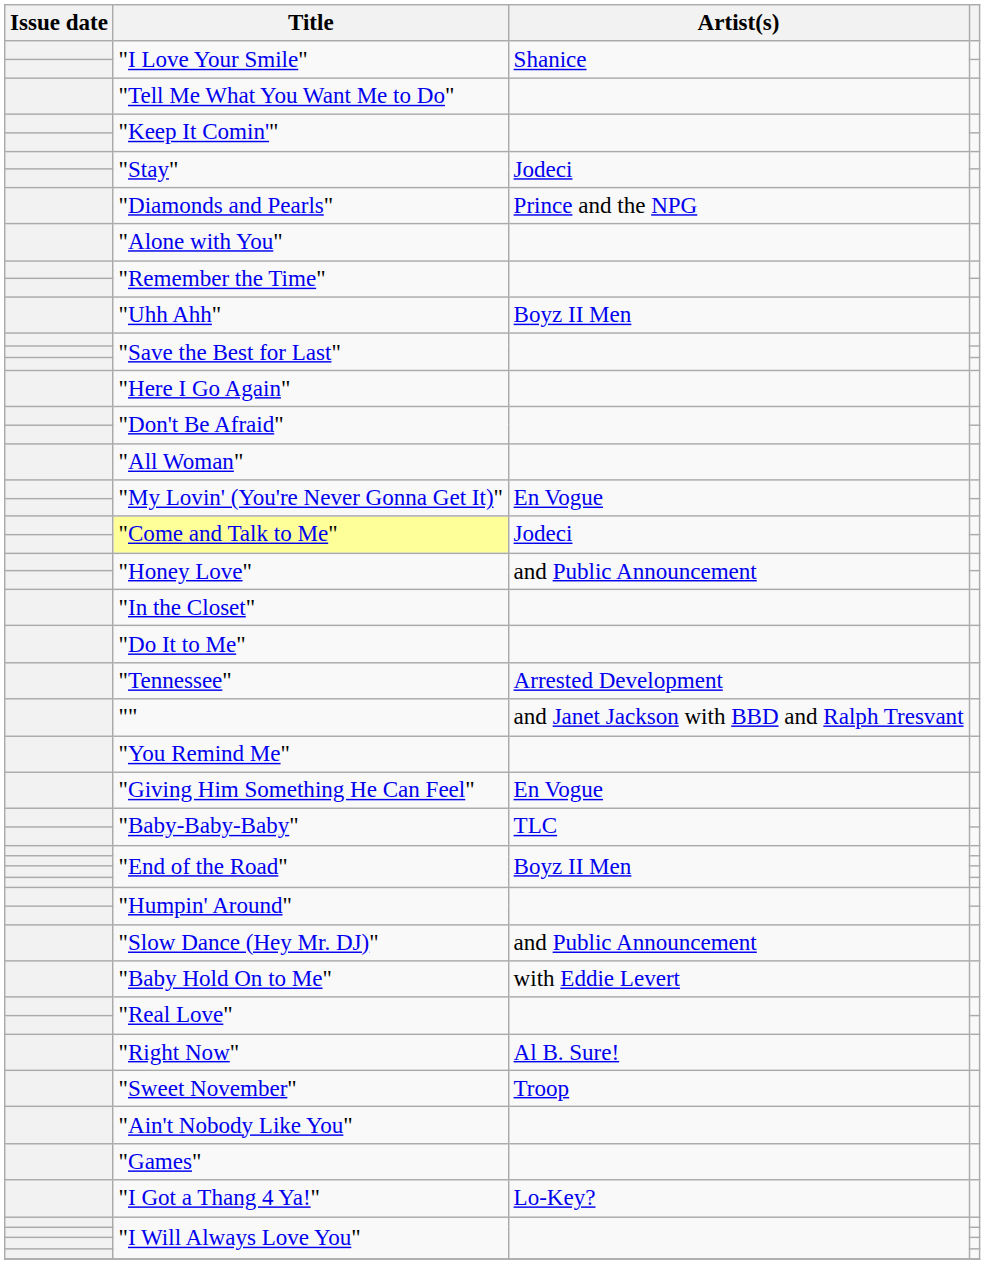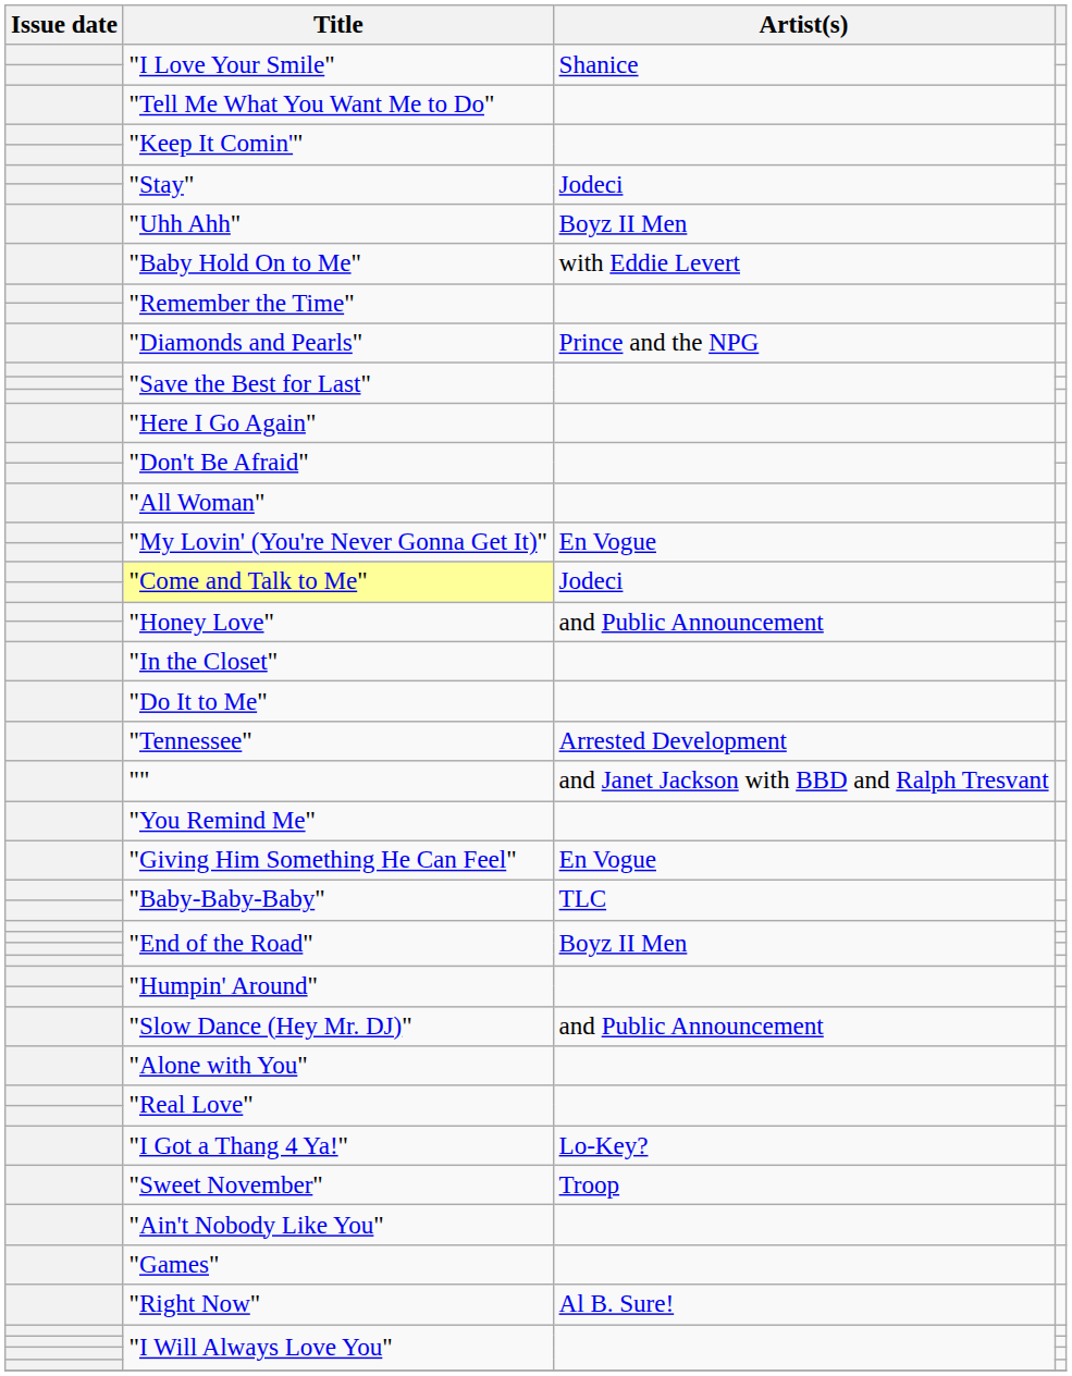 <table class="wikitable sortable plainrowheaders">
 <tr>
 <th scope="col">Issue date</th>
 <th scope="col">Title</th>
 <th scope="col">Artist(s)</th>
 <th scope="col" class="unsortable"></th>
 </tr>
 <tr>
 <th scope=row></th>
 <td rowspan="2">"<a href='#'>I Love Your Smile</a>"</td>
 <td rowspan="2"><a href='#'>Shanice</a></td>
 <td align=center></td>
 </tr>
 <tr>
 <th scope=row></th>
 <td align=center></td>
 </tr>
 <tr>
 <th scope=row></th>
 <td>"<a href='#'>Tell Me What You Want Me to Do</a>"</td>
 <td></td>
 <td align=center></td>
 </tr>
 <tr>
 <th scope=row></th>
 <td rowspan="2">"<a href='#'>Keep It Comin'</a>"</td>
 <td rowspan="2"></td>
 <td align=center></td>
 </tr>
 <tr>
 <th scope=row></th>
 <td align=center></td>
 </tr>
 <tr>
 <th scope=row></th>
 <td rowspan="2">"<a href='#'>Stay</a>"</td>
 <td rowspan="2"><a href='#'>Jodeci</a></td>
 <td align=center></td>
 </tr>
 <tr>
 <th scope=row></th>
 <td align=center></td>
 </tr>
 <tr>
 <th scope=row></th>
-<td>"<a href='#'>Diamonds and Pearls</a>"</td>
-<td><a href='#'>Prince</a> and the <a href='#'>NPG</a></td>
+<td>"<a href='#'>Uhh Ahh</a>"</td>
+<td><a href='#'>Boyz II Men</a></td>
 <td align=center></td>
 </tr>
 <tr>
 <th scope=row></th>
-<td>"<a href='#'>Alone with You</a>"</td>
-<td></td>
+<td>"<a href='#'>Baby Hold On to Me</a>"</td>
+<td> with <a href='#'>Eddie Levert</a></td>
 <td align=center></td>
 </tr>
 <tr>
 <th scope=row></th>
 <td rowspan="2">"<a href='#'>Remember the Time</a>"</td>
 <td rowspan="2"></td>
 <td align=center></td>
 </tr>
 <tr>
 <th scope=row></th>
 <td align=center></td>
 </tr>
 <tr>
 <th scope=row></th>
-<td>"<a href='#'>Uhh Ahh</a>"</td>
-<td><a href='#'>Boyz II Men</a></td>
+<td>"<a href='#'>Diamonds and Pearls</a>"</td>
+<td><a href='#'>Prince</a> and the <a href='#'>NPG</a></td>
 <td align=center></td>
 </tr>
 <tr>
 <th scope=row></th>
 <td rowspan="3">"<a href='#'>Save the Best for Last</a>"</td>
 <td rowspan="3"></td>
 <td align=center></td>
 </tr>
 <tr>
 <th scope=row></th>
 <td align=center></td>
 </tr>
 <tr>
 <th scope=row></th>
 <td align=center></td>
 </tr>
 <tr>
 <th scope=row></th>
 <td>"<a href='#'>Here I Go Again</a>"</td>
 <td></td>
 <td align=center></td>
 </tr>
 <tr>
 <th scope=row></th>
 <td rowspan="2">"<a href='#'>Don't Be Afraid</a>"</td>
 <td rowspan="2"></td>
 <td align=center></td>
 </tr>
 <tr>
 <th scope=row></th>
 <td align=center></td>
 </tr>
 <tr>
 <th scope=row></th>
 <td>"<a href='#'>All Woman</a>"</td>
 <td></td>
 <td align=center></td>
 </tr>
 <tr>
 <th scope=row></th>
 <td rowspan="2">"<a href='#'>My Lovin' (You're Never Gonna Get It)</a>"</td>
 <td rowspan="2"><a href='#'>En Vogue</a></td>
 <td align=center></td>
 </tr>
 <tr>
 <th scope=row></th>
 <td align=center></td>
 </tr>
 <tr>
 <th scope=row></th>
 <td bgcolor=#FFFF99 rowspan="2">"<a href='#'>Come and Talk to Me</a>" </td>
 <td rowspan="2"><a href='#'>Jodeci</a></td>
 <td align=center></td>
 </tr>
 <tr>
 <th scope=row></th>
 <td align=center></td>
 </tr>
 <tr>
 <th scope=row></th>
 <td rowspan="2">"<a href='#'>Honey Love</a>"</td>
 <td rowspan="2"> and <a href='#'>Public Announcement</a></td>
 <td align=center></td>
 </tr>
 <tr>
 <th scope=row></th>
 <td align=center></td>
 </tr>
 <tr>
 <th scope=row></th>
 <td>"<a href='#'>In the Closet</a>"</td>
 <td></td>
 <td align=center></td>
 </tr>
 <tr>
 <th scope=row></th>
 <td>"<a href='#'>Do It to Me</a>"</td>
 <td></td>
 <td align=center></td>
 </tr>
 <tr>
 <th scope=row></th>
 <td>"<a href='#'>Tennessee</a>"</td>
 <td><a href='#'>Arrested Development</a></td>
 <td align=center></td>
 </tr>
 <tr>
 <th scope=row></th>
 <td>""</td>
 <td> and <a href='#'>Janet Jackson</a> with <a href='#'>BBD</a> and <a href='#'>Ralph Tresvant</a></td>
 <td align=center></td>
 </tr>
 <tr>
 <th scope=row></th>
 <td>"<a href='#'>You Remind Me</a>"</td>
 <td></td>
 <td align=center></td>
 </tr>
 <tr>
 <th scope=row></th>
 <td>"<a href='#'>Giving Him Something He Can Feel</a>"</td>
 <td><a href='#'>En Vogue</a></td>
 <td align=center></td>
 </tr>
 <tr>
 <th scope=row></th>
 <td rowspan="2">"<a href='#'>Baby-Baby-Baby</a>"</td>
 <td rowspan="2"><a href='#'>TLC</a></td>
 <td align=center></td>
 </tr>
 <tr>
 <th scope=row></th>
 <td align=center></td>
 </tr>
 <tr>
 <th scope=row></th>
 <td rowspan="4">"<a href='#'>End of the Road</a>"</td>
 <td rowspan="4"><a href='#'>Boyz II Men</a></td>
 <td align=center></td>
 </tr>
 <tr>
 <th scope=row></th>
 <td align=center></td>
 </tr>
 <tr>
 <th scope=row></th>
 <td align=center></td>
 </tr>
 <tr>
 <th scope=row></th>
 <td align=center></td>
 </tr>
 <tr>
 <th scope=row></th>
 <td rowspan="2">"<a href='#'>Humpin' Around</a>"</td>
 <td rowspan="2"></td>
 <td align=center></td>
 </tr>
 <tr>
 <th scope=row></th>
 <td align=center></td>
 </tr>
 <tr>
 <th scope=row></th>
 <td>"<a href='#'>Slow Dance (Hey Mr. DJ)</a>"</td>
 <td> and <a href='#'>Public Announcement</a></td>
 <td align=center></td>
 </tr>
 <tr>
 <th scope=row></th>
-<td>"<a href='#'>Baby Hold On to Me</a>"</td>
-<td> with <a href='#'>Eddie Levert</a></td>
+<td>"<a href='#'>Alone with You</a>"</td>
+<td></td>
 <td align=center></td>
 </tr>
 <tr>
 <th scope=row></th>
 <td rowspan="2">"<a href='#'>Real Love</a>"</td>
 <td rowspan="2"></td>
 <td align=center></td>
 </tr>
 <tr>
 <th scope=row></th>
 <td align=center></td>
 </tr>
 <tr>
 <th scope=row></th>
-<td>"<a href='#'>Right Now</a>"</td>
-<td><a href='#'>Al B. Sure!</a></td>
+<td>"<a href='#'>I Got a Thang 4 Ya!</a>"</td>
+<td><a href='#'>Lo-Key?</a></td>
 <td align=center></td>
 </tr>
 <tr>
 <th scope=row></th>
 <td>"<a href='#'>Sweet November</a>"</td>
 <td><a href='#'>Troop</a></td>
 <td align=center></td>
 </tr>
 <tr>
 <th scope=row></th>
 <td>"<a href='#'>Ain't Nobody Like You</a>"</td>
 <td></td>
 <td align=center></td>
 </tr>
 <tr>
 <th scope=row></th>
 <td>"<a href='#'>Games</a>"</td>
 <td></td>
 <td align=center></td>
 </tr>
 <tr>
 <th scope=row></th>
-<td>"<a href='#'>I Got a Thang 4 Ya!</a>"</td>
-<td><a href='#'>Lo-Key?</a></td>
+<td>"<a href='#'>Right Now</a>"</td>
+<td><a href='#'>Al B. Sure!</a></td>
 <td align=center></td>
 </tr>
 <tr>
 <th scope=row></th>
 <td rowspan="4">"<a href='#'>I Will Always Love You</a>"</td>
 <td rowspan="4"></td>
 <td align=center></td>
 </tr>
 <tr>
 <th scope=row></th>
 <td align=center></td>
 </tr>
 <tr>
 <th scope=row></th>
 <td align=center></td>
 </tr>
 <tr>
 <th scope=row></th>
 <td align=center></td>
 </tr>
 <tr>
 </tr>
 </table>
